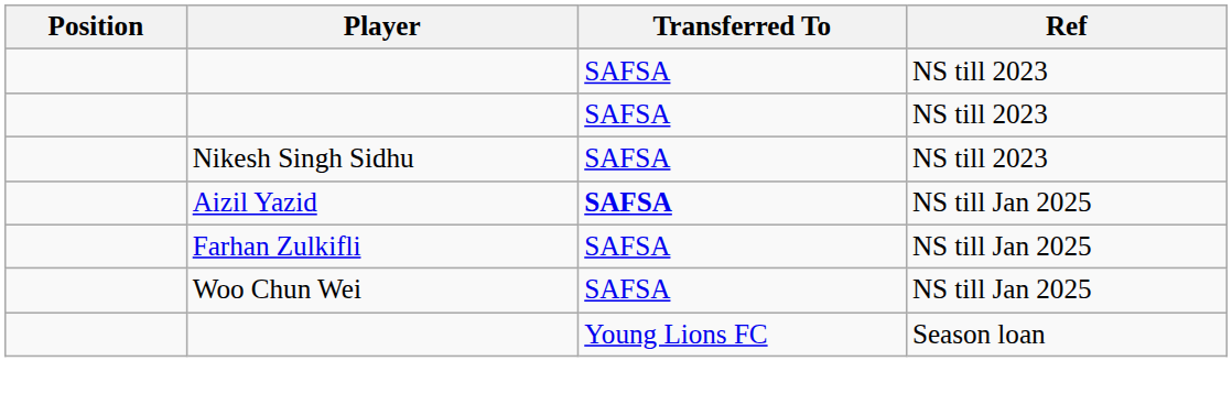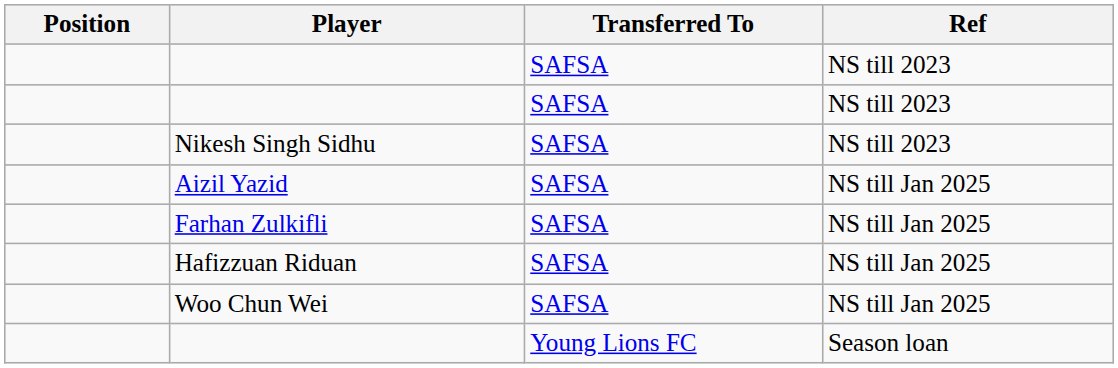 <table class="wikitable sortable" style="width:80%; text-align:center; font-size:100%; text-align:left;">
 <tr>
 <th><strong>Position</strong></th>
 <th><strong>Player</strong></th>
 <th><strong>Transferred To</strong></th>
 <th><strong>Ref</strong></th>
 </tr>
 <tr>
 <td></td>
 <td></td>
 <td> <a href='#'>SAFSA</a></td>
 <td>NS till 2023</td>
 </tr>
 <tr>
 <td></td>
 <td></td>
 <td> <a href='#'>SAFSA</a></td>
 <td>NS till 2023</td>
 </tr>
 <tr>
 <td></td>
 <td> Nikesh Singh Sidhu</td>
 <td> <a href='#'>SAFSA</a></td>
 <td>NS till 2023</td>
 </tr>
 <tr>
 <td></td>
 <td> <a href='#'>Aizil Yazid</a></td>
-<td><strong> <a href='#'>SAFSA</a></strong></td>
+<td> <a href='#'>SAFSA</a></td>
 <td>NS till Jan 2025</td>
 </tr>
 <tr>
 <td></td>
 <td> <a href='#'>Farhan Zulkifli</a></td>
+<td> <a href='#'>SAFSA</a></td>
+<td>NS till Jan 2025</td>
+</tr>
+<tr>
+<td></td>
+<td> Hafizzuan Riduan</td>
 <td> <a href='#'>SAFSA</a></td>
 <td>NS till Jan 2025</td>
 </tr>
 <tr>
 <td></td>
 <td> Woo Chun Wei</td>
 <td> <a href='#'>SAFSA</a></td>
 <td>NS till Jan 2025</td>
 </tr>
 <tr>
 <td></td>
 <td></td>
 <td> <a href='#'>Young Lions FC</a></td>
 <td>Season loan</td>
 </tr>
 </table>
